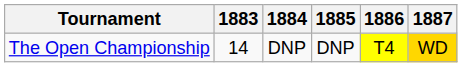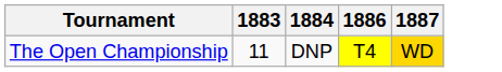 <table class="wikitable" style="font-size:95%;text-align:center;">
 <tr>
 <th>Tournament</th>
 <th>1883</th>
 <th>1884</th>
-<th>1885</th>
 <th>1886</th>
 <th>1887</th>
 </tr>
 <tr>
 <td align=left><a href='#'>The Open Championship</a></td>
-<td>14</td>
-<td>DNP</td>
+<td>11</td>
 <td>DNP</td>
 <td style="background:yellow;">T4</td>
 <td style="background: gold;">WD</td>
 </tr>
 </table>
